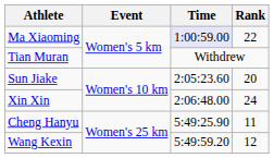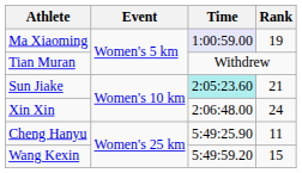 <table class="wikitable" style="font-size:90%">
 <tr>
 <th>Athlete</th>
 <th>Event</th>
 <th>Time</th>
 <th>Rank</th>
 </tr>
 <tr align="center">
 <td align="left"><a href='#'>Ma Xiaoming</a></td>
 <td rowspan="2" align="left"><a href='#'>Women's 5 km</a></td>
 <td style="background: lavender;">1:00:59.00</td>
-<td>22</td>
+<td>19</td>
 </tr>
 <tr align="center">
 <td align="left"><a href='#'>Tian Muran</a></td>
 <td colspan=2>Withdrew</td>
 </tr>
 <tr align="center">
 <td align="left"><a href='#'>Sun Jiake</a></td>
 <td rowspan="2" align="left"><a href='#'>Women's 10 km</a></td>
-<td>2:05:23.60</td>
-<td>20</td>
+<td style="background: paleturquoise;">2:05:23.60</td>
+<td>21</td>
 </tr>
 <tr align="center">
 <td align="left"><a href='#'>Xin Xin</a></td>
 <td>2:06:48.00</td>
 <td>24</td>
 </tr>
 <tr align="center">
 <td align="left"><a href='#'>Cheng Hanyu</a></td>
 <td rowspan="2" align="left"><a href='#'>Women's 25 km</a></td>
 <td>5:49:25.90</td>
 <td>11</td>
 </tr>
 <tr align="center">
 <td align="left"><a href='#'>Wang Kexin</a></td>
 <td>5:49:59.20</td>
-<td>12</td>
+<td>15</td>
 </tr>
 </table>
